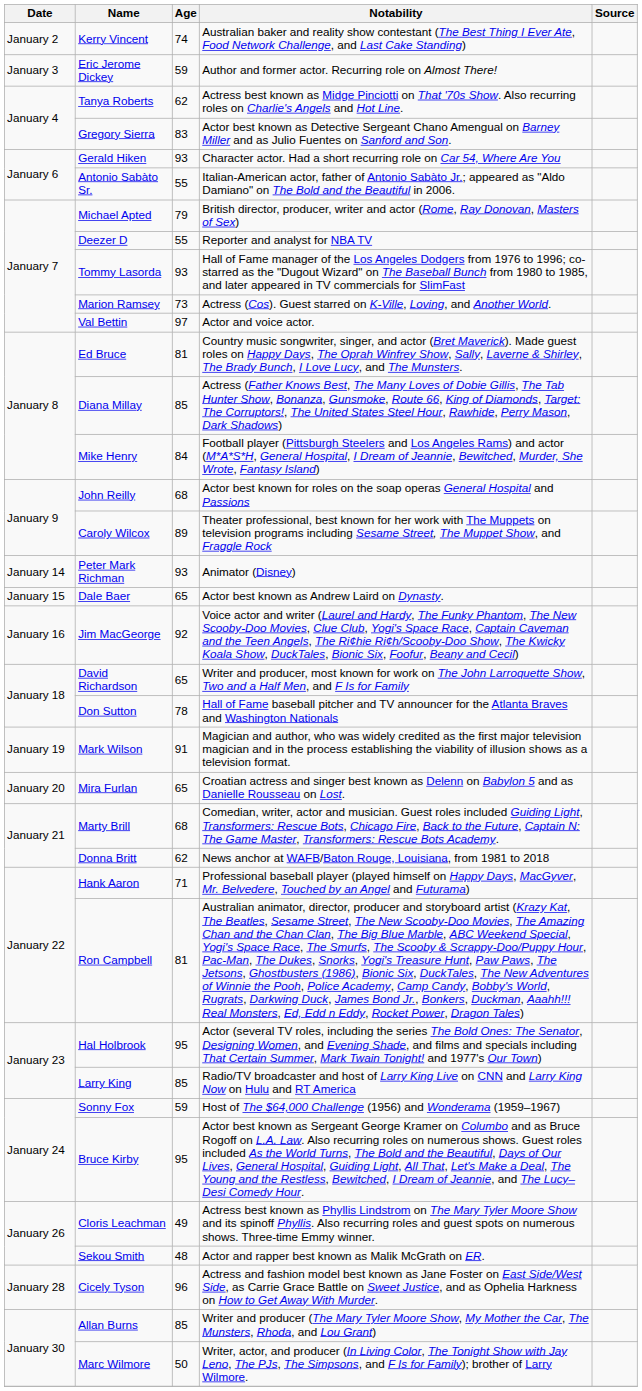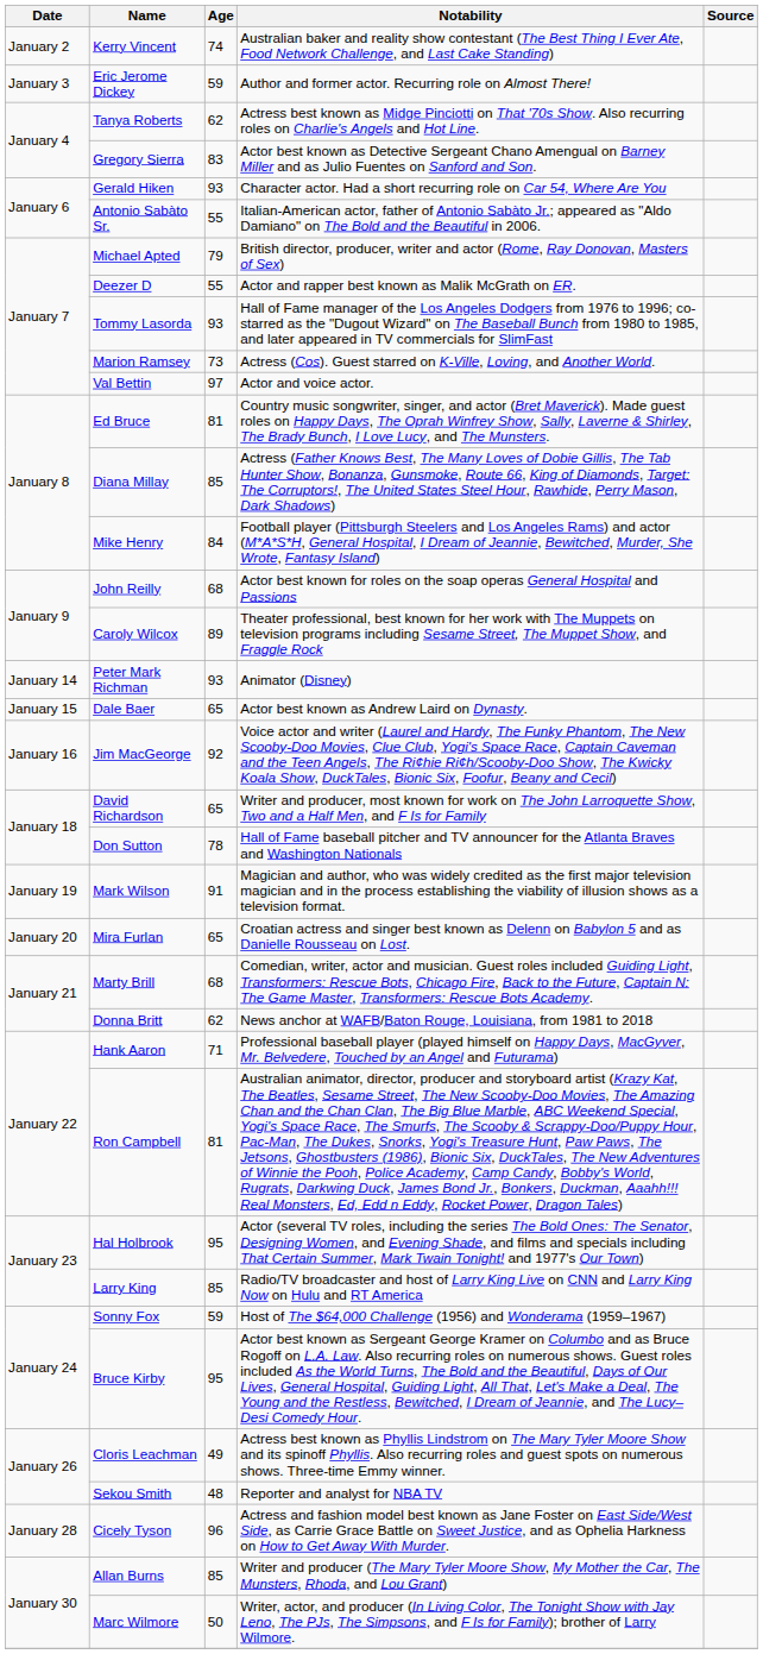 <table class="wikitable sortable">
 <tr>
 <th width=90>Date</th>
 <th width=125>Name</th>
 <th>Age</th>
 <th class="unsortable">Notability</th>
 <th class="unsortable">Source</th>
 </tr>
 <tr>
 <td>January 2</td>
 <td><a href='#'>Kerry Vincent</a></td>
 <td>74</td>
 <td>Australian baker and reality show contestant (<em><a href='#'>The Best Thing I Ever Ate</a></em>, <em><a href='#'>Food Network Challenge</a></em>, and <em><a href='#'>Last Cake Standing</a></em>)</td>
 <td></td>
 </tr>
 <tr>
 <td>January 3</td>
 <td><a href='#'>Eric Jerome Dickey</a></td>
 <td>59</td>
 <td>Author and former actor. Recurring role on <em>Almost There!</em></td>
 <td></td>
 </tr>
 <tr>
 <td rowspan="2">January 4</td>
 <td><a href='#'>Tanya Roberts</a></td>
 <td>62</td>
 <td>Actress best known as <a href='#'>Midge Pinciotti</a> on <em><a href='#'>That '70s Show</a></em>. Also recurring roles on <em><a href='#'>Charlie's Angels</a></em> and <em><a href='#'>Hot Line</a></em>.</td>
 <td></td>
 </tr>
 <tr>
 <td><a href='#'>Gregory Sierra</a></td>
 <td>83</td>
 <td>Actor best known as Detective Sergeant Chano Amengual on <em><a href='#'>Barney Miller</a></em> and as Julio Fuentes on <em><a href='#'>Sanford and Son</a></em>.</td>
 <td></td>
 </tr>
 <tr>
 <td rowspan="2">January 6</td>
 <td><a href='#'>Gerald Hiken</a></td>
 <td>93</td>
 <td>Character actor. Had a short recurring role on <em><a href='#'>Car 54, Where Are You</a></em></td>
 <td></td>
 </tr>
 <tr>
 <td><a href='#'>Antonio Sabàto Sr.</a></td>
 <td>55</td>
 <td>Italian-American actor, father of <a href='#'>Antonio Sabàto Jr.</a>; appeared as "Aldo Damiano" on <em><a href='#'>The Bold and the Beautiful</a></em> in 2006.</td>
 <td></td>
 </tr>
 <tr>
 <td rowspan=5>January 7</td>
 <td><a href='#'>Michael Apted</a></td>
 <td>79</td>
 <td>British director, producer, writer and actor (<em><a href='#'>Rome</a></em>, <em><a href='#'>Ray Donovan</a></em>, <em><a href='#'>Masters of Sex</a></em>)</td>
 <td></td>
 </tr>
 <tr>
 <td><a href='#'>Deezer D</a></td>
 <td>55</td>
-<td>Reporter and analyst for <a href='#'>NBA TV</a></td>
+<td>Actor and rapper best known as Malik McGrath on <em><a href='#'>ER</a></em>.</td>
 <td></td>
 </tr>
 <tr>
 <td><a href='#'>Tommy Lasorda</a></td>
 <td>93</td>
 <td>Hall of Fame manager of the <a href='#'>Los Angeles Dodgers</a> from 1976 to 1996; co-starred as the "Dugout Wizard" on <em><a href='#'>The Baseball Bunch</a></em> from 1980 to 1985, and later appeared in TV commercials for <a href='#'>SlimFast</a></td>
 <td></td>
 </tr>
 <tr>
 <td><a href='#'>Marion Ramsey</a></td>
 <td>73</td>
 <td>Actress (<em><a href='#'>Cos</a></em>). Guest starred on <em><a href='#'>K-Ville</a></em>, <em><a href='#'>Loving</a></em>, and <em><a href='#'>Another World</a></em>.</td>
 <td></td>
 </tr>
 <tr>
 <td><a href='#'>Val Bettin</a></td>
 <td>97</td>
 <td>Actor and voice actor.</td>
 <td></td>
 </tr>
 <tr>
 <td rowspan=3>January 8</td>
 <td><a href='#'>Ed Bruce</a></td>
 <td>81</td>
 <td>Country music songwriter, singer, and actor (<em><a href='#'>Bret Maverick</a></em>). Made guest roles on <em><a href='#'>Happy Days</a></em>, <em><a href='#'>The Oprah Winfrey Show</a></em>, <em><a href='#'>Sally</a></em>, <em><a href='#'>Laverne & Shirley</a></em>, <em><a href='#'>The Brady Bunch</a></em>, <em><a href='#'>I Love Lucy</a></em>, and <em><a href='#'>The Munsters</a></em>.</td>
 <td></td>
 </tr>
 <tr>
 <td><a href='#'>Diana Millay</a></td>
 <td>85</td>
 <td>Actress (<em><a href='#'>Father Knows Best</a></em>, <em><a href='#'>The Many Loves of Dobie Gillis</a></em>, <em><a href='#'>The Tab Hunter Show</a></em>, <em><a href='#'>Bonanza</a></em>, <em><a href='#'>Gunsmoke</a></em>, <em><a href='#'>Route 66</a></em>, <em><a href='#'>King of Diamonds</a></em>, <em><a href='#'>Target: The Corruptors!</a></em>, <em><a href='#'>The United States Steel Hour</a></em>, <em><a href='#'>Rawhide</a></em>, <em><a href='#'>Perry Mason</a></em>, <em><a href='#'>Dark Shadows</a></em>)</td>
 <td></td>
 </tr>
 <tr>
 <td><a href='#'>Mike Henry</a></td>
 <td>84</td>
 <td>Football player (<a href='#'>Pittsburgh Steelers</a> and <a href='#'>Los Angeles Rams</a>) and actor (<em><a href='#'>M*A*S*H</a></em>, <em><a href='#'>General Hospital</a></em>, <em><a href='#'>I Dream of Jeannie</a></em>, <em><a href='#'>Bewitched</a></em>, <em><a href='#'>Murder, She Wrote</a></em>, <em><a href='#'>Fantasy Island</a></em>)</td>
 <td></td>
 </tr>
 <tr>
 <td rowspan="2">January 9</td>
 <td><a href='#'>John Reilly</a></td>
 <td>68</td>
 <td>Actor best known for roles on the soap operas <em><a href='#'>General Hospital</a></em> and <em><a href='#'>Passions</a></em></td>
 <td></td>
 </tr>
 <tr>
 <td><a href='#'>Caroly Wilcox</a></td>
 <td>89</td>
 <td>Theater professional, best known for her work with <a href='#'>The Muppets</a> on television programs including <em><a href='#'>Sesame Street</a>,</em> <em><a href='#'>The Muppet Show</a></em>, and <em><a href='#'>Fraggle Rock</a></em></td>
 <td></td>
 </tr>
 <tr>
 <td>January 14</td>
 <td><a href='#'>Peter Mark Richman</a></td>
 <td>93</td>
 <td>Animator (<a href='#'>Disney</a>)</td>
 <td></td>
 </tr>
 <tr>
 <td>January 15</td>
 <td><a href='#'>Dale Baer</a></td>
 <td>65</td>
 <td>Actor best known as Andrew Laird on <em><a href='#'>Dynasty</a></em>.</td>
 <td></td>
 </tr>
 <tr>
 <td>January 16</td>
 <td><a href='#'>Jim MacGeorge</a></td>
 <td>92</td>
 <td>Voice actor and writer (<em><a href='#'>Laurel and Hardy</a></em>, <em><a href='#'>The Funky Phantom</a></em>, <em><a href='#'>The New Scooby-Doo Movies</a></em>,  <em><a href='#'>Clue Club</a></em>, <em><a href='#'>Yogi's Space Race</a></em>, <em><a href='#'>Captain Caveman and the Teen Angels</a></em>, <em><a href='#'>The Ri¢hie Ri¢h/Scooby-Doo Show</a></em>, <em><a href='#'>The Kwicky Koala Show</a></em>, <em><a href='#'>DuckTales</a></em>, <em><a href='#'>Bionic Six</a></em>, <em><a href='#'>Foofur</a></em>, <em><a href='#'>Beany and Cecil</a></em>)</td>
 <td></td>
 </tr>
 <tr>
 <td rowspan=2>January 18</td>
 <td><a href='#'>David Richardson</a></td>
 <td>65</td>
 <td>Writer and producer, most known for work on <em><a href='#'>The John Larroquette Show</a></em>, <em><a href='#'>Two and a Half Men</a></em>, and <em><a href='#'>F Is for Family</a></em></td>
 <td></td>
 </tr>
 <tr>
 <td><a href='#'>Don Sutton</a></td>
 <td>78</td>
 <td><a href='#'>Hall of Fame</a> baseball pitcher and TV announcer for the <a href='#'>Atlanta Braves</a> and <a href='#'>Washington Nationals</a></td>
 <td></td>
 </tr>
 <tr>
 <td>January 19</td>
 <td><a href='#'>Mark Wilson</a></td>
 <td>91</td>
 <td>Magician and author, who was widely credited as the first major television magician and in the process establishing the viability of illusion shows as a television format.</td>
 <td></td>
 </tr>
 <tr>
 <td>January 20</td>
 <td><a href='#'>Mira Furlan</a></td>
 <td>65</td>
 <td>Croatian actress and singer best known as <a href='#'>Delenn</a> on <em><a href='#'>Babylon 5</a></em> and as <a href='#'>Danielle Rousseau</a> on <em><a href='#'>Lost</a></em>.</td>
 <td></td>
 </tr>
 <tr>
 <td rowspan="2">January 21</td>
 <td><a href='#'>Marty Brill</a></td>
 <td>68</td>
 <td>Comedian, writer, actor and musician. Guest roles included <em><a href='#'>Guiding Light</a></em>, <em><a href='#'>Transformers: Rescue Bots</a></em>, <em><a href='#'>Chicago Fire</a></em>, <em><a href='#'>Back to the Future</a></em>, <em><a href='#'>Captain N: The Game Master</a></em>, <em><a href='#'>Transformers: Rescue Bots Academy</a></em>.</td>
 <td></td>
 </tr>
 <tr>
 <td><a href='#'>Donna Britt</a></td>
 <td>62</td>
 <td>News anchor at <a href='#'>WAFB</a>/<a href='#'>Baton Rouge, Louisiana</a>, from 1981 to 2018</td>
 <td></td>
 </tr>
 <tr>
 <td rowspan="2">January 22</td>
 <td><a href='#'>Hank Aaron</a></td>
 <td>71</td>
 <td>Professional baseball player (played himself on <em><a href='#'>Happy Days</a></em>, <em><a href='#'>MacGyver</a></em>, <em><a href='#'>Mr. Belvedere</a></em>, <em><a href='#'>Touched by an Angel</a></em> and <em><a href='#'>Futurama</a></em>)</td>
 <td></td>
 </tr>
 <tr>
 <td><a href='#'>Ron Campbell</a></td>
 <td>81</td>
 <td>Australian animator, director, producer and storyboard artist (<em><a href='#'>Krazy Kat</a></em>, <em><a href='#'>The Beatles</a></em>, <em><a href='#'>Sesame Street</a></em>, <em><a href='#'>The New Scooby-Doo Movies</a></em>, <em><a href='#'>The Amazing Chan and the Chan Clan</a></em>, <em><a href='#'>The Big Blue Marble</a></em>, <em><a href='#'>ABC Weekend Special</a></em>, <em><a href='#'>Yogi's Space Race</a></em>, <em><a href='#'>The Smurfs</a></em>, <em><a href='#'>The Scooby & Scrappy-Doo/Puppy Hour</a></em>, <em><a href='#'>Pac-Man</a></em>, <em><a href='#'>The Dukes</a></em>, <em><a href='#'>Snorks</a></em>, <em><a href='#'>Yogi's Treasure Hunt</a></em>, <em><a href='#'>Paw Paws</a></em>, <em><a href='#'>The Jetsons</a></em>, <em><a href='#'>Ghostbusters (1986)</a></em>, <em><a href='#'>Bionic Six</a></em>, <em><a href='#'>DuckTales</a></em>, <em><a href='#'>The New Adventures of Winnie the Pooh</a></em>, <em><a href='#'>Police Academy</a></em>, <em><a href='#'>Camp Candy</a></em>, <em><a href='#'>Bobby's World</a></em>, <em><a href='#'>Rugrats</a></em>, <em><a href='#'>Darkwing Duck</a></em>, <em><a href='#'>James Bond Jr.</a></em>, <em><a href='#'>Bonkers</a></em>, <em><a href='#'>Duckman</a></em>,  <em><a href='#'>Aaahh!!! Real Monsters</a></em>, <em><a href='#'>Ed, Edd n Eddy</a></em>, <em><a href='#'>Rocket Power</a></em>, <em><a href='#'>Dragon Tales</a></em>)</td>
 <td></td>
 </tr>
 <tr>
 <td rowspan=2>January 23</td>
 <td><a href='#'>Hal Holbrook</a></td>
 <td>95</td>
 <td>Actor (several TV roles, including the series <em><a href='#'>The Bold Ones: The Senator</a></em>, <em><a href='#'>Designing Women</a></em>, and <em><a href='#'>Evening Shade</a></em>, and films and specials including <em><a href='#'>That Certain Summer</a></em>, <em><a href='#'>Mark Twain Tonight!</a></em> and 1977's <em><a href='#'>Our Town</a></em>)</td>
 <td></td>
 </tr>
 <tr>
 <td><a href='#'>Larry King</a></td>
 <td>85</td>
 <td>Radio/TV broadcaster and host of <em><a href='#'>Larry King Live</a></em> on <a href='#'>CNN</a> and <em><a href='#'>Larry King Now</a></em> on <a href='#'>Hulu</a> and <a href='#'>RT America</a></td>
 <td></td>
 </tr>
 <tr>
 <td rowspan=2>January 24</td>
 <td><a href='#'>Sonny Fox</a></td>
 <td>59</td>
 <td>Host of <em><a href='#'>The $64,000 Challenge</a></em> (1956) and <em><a href='#'>Wonderama</a></em> (1959–1967)</td>
 <td></td>
 </tr>
 <tr>
 <td><a href='#'>Bruce Kirby</a></td>
 <td>95</td>
 <td>Actor best known as Sergeant George Kramer on <em><a href='#'>Columbo</a></em> and as Bruce Rogoff on <em><a href='#'>L.A. Law</a></em>. Also recurring roles on numerous shows. Guest roles included <em><a href='#'>As the World Turns</a></em>, <em><a href='#'>The Bold and the Beautiful</a></em>, <em><a href='#'>Days of Our Lives</a></em>, <em><a href='#'>General Hospital</a></em>, <em><a href='#'>Guiding Light</a></em>, <em><a href='#'>All That</a></em>, <em><a href='#'>Let's Make a Deal</a></em>, <em><a href='#'>The Young and the Restless</a></em>, <em><a href='#'>Bewitched</a></em>, <em><a href='#'>I Dream of Jeannie</a></em>, and <em><a href='#'>The Lucy–Desi Comedy Hour</a></em>.</td>
 <td></td>
 </tr>
 <tr>
 <td rowspan=2>January 26</td>
 <td><a href='#'>Cloris Leachman</a></td>
 <td>49</td>
 <td>Actress best known as <a href='#'>Phyllis Lindstrom</a> on <em><a href='#'>The Mary Tyler Moore Show</a></em> and its spinoff <em><a href='#'>Phyllis</a></em>. Also recurring roles and guest spots on numerous shows. Three-time Emmy winner.</td>
 <td></td>
 </tr>
 <tr>
 <td><a href='#'>Sekou Smith</a></td>
 <td>48</td>
-<td>Actor and rapper best known as Malik McGrath on <em><a href='#'>ER</a></em>.</td>
+<td>Reporter and analyst for <a href='#'>NBA TV</a></td>
 <td></td>
 </tr>
 <tr>
 <td>January 28</td>
 <td><a href='#'>Cicely Tyson</a></td>
 <td>96</td>
 <td>Actress and fashion model best known as Jane Foster on <em><a href='#'>East Side/West Side</a></em>, as Carrie Grace Battle on <em><a href='#'>Sweet Justice</a></em>, and as Ophelia Harkness on <em><a href='#'>How to Get Away With Murder</a></em>.</td>
 <td></td>
 </tr>
 <tr>
 <td rowspan=2>January 30</td>
 <td><a href='#'>Allan Burns</a></td>
 <td>85</td>
 <td>Writer and producer (<em><a href='#'>The Mary Tyler Moore Show</a></em>, <em><a href='#'>My Mother the Car</a></em>, <em><a href='#'>The Munsters</a></em>, <em><a href='#'>Rhoda</a></em>, and <em><a href='#'>Lou Grant</a></em>)</td>
 <td></td>
 </tr>
 <tr>
 <td><a href='#'>Marc Wilmore</a></td>
 <td>50</td>
 <td>Writer, actor, and producer (<em><a href='#'>In Living Color</a></em>, <em><a href='#'>The Tonight Show with Jay Leno</a></em>, <em><a href='#'>The PJs</a></em>, <em><a href='#'>The Simpsons</a></em>, and <em><a href='#'>F Is for Family</a></em>); brother of <a href='#'>Larry Wilmore</a>.</td>
 <td></td>
 </tr>
 <tr>
 </tr>
 </table>
